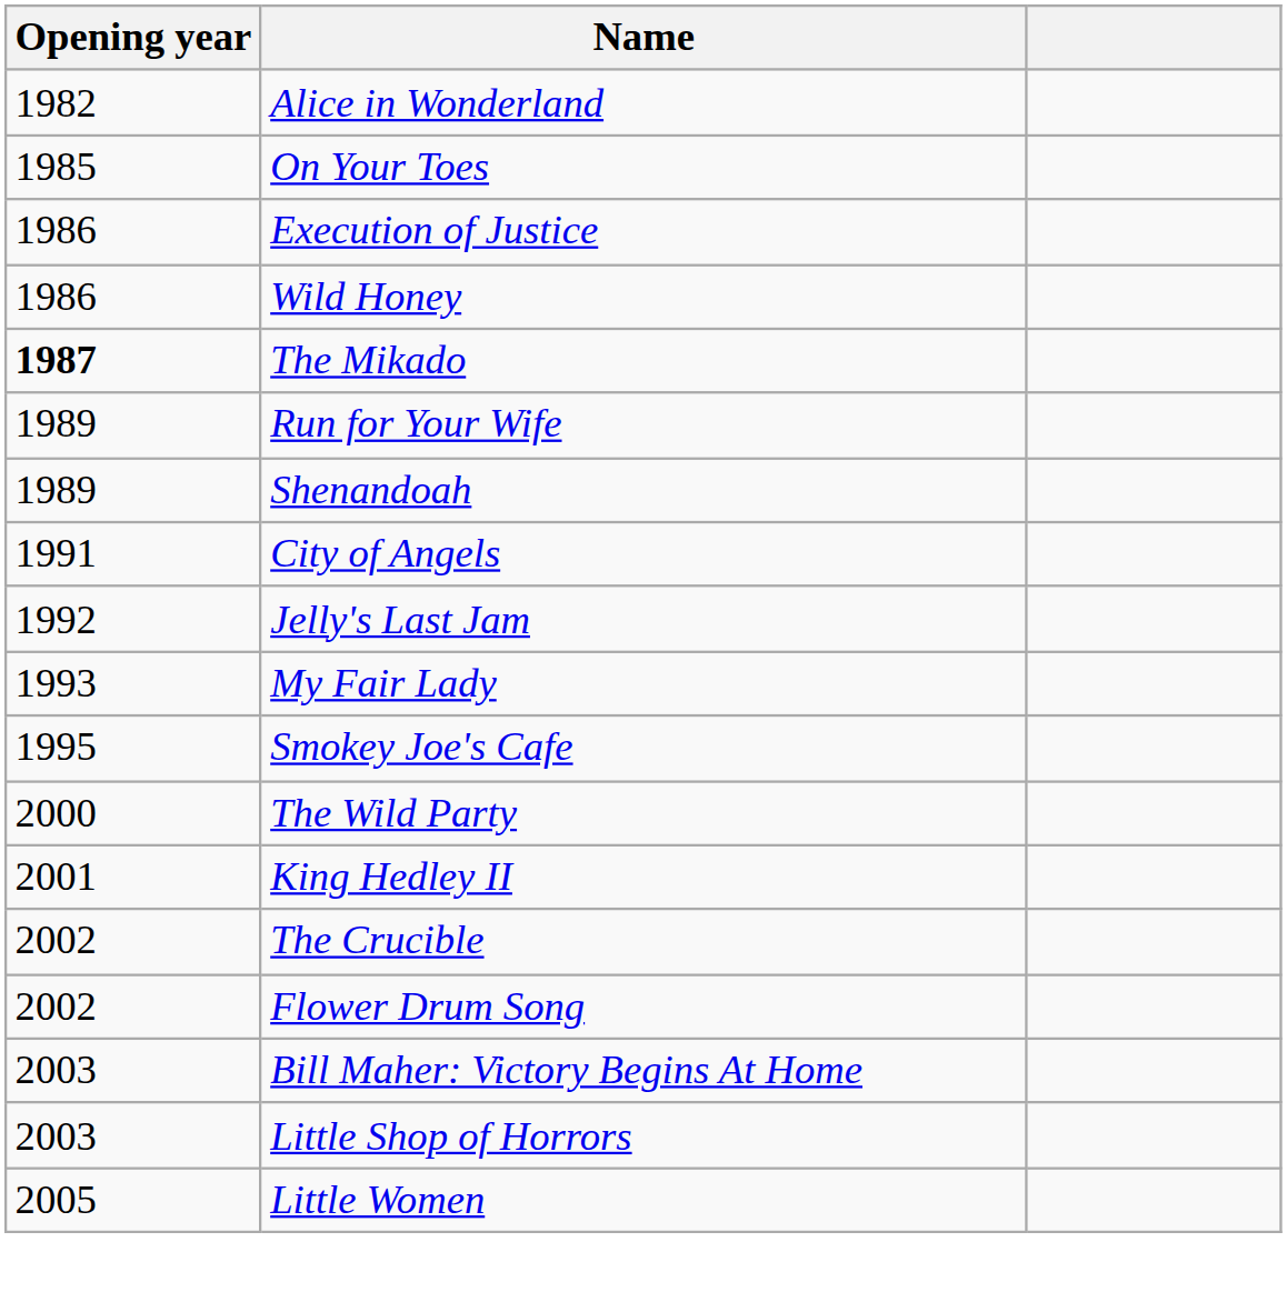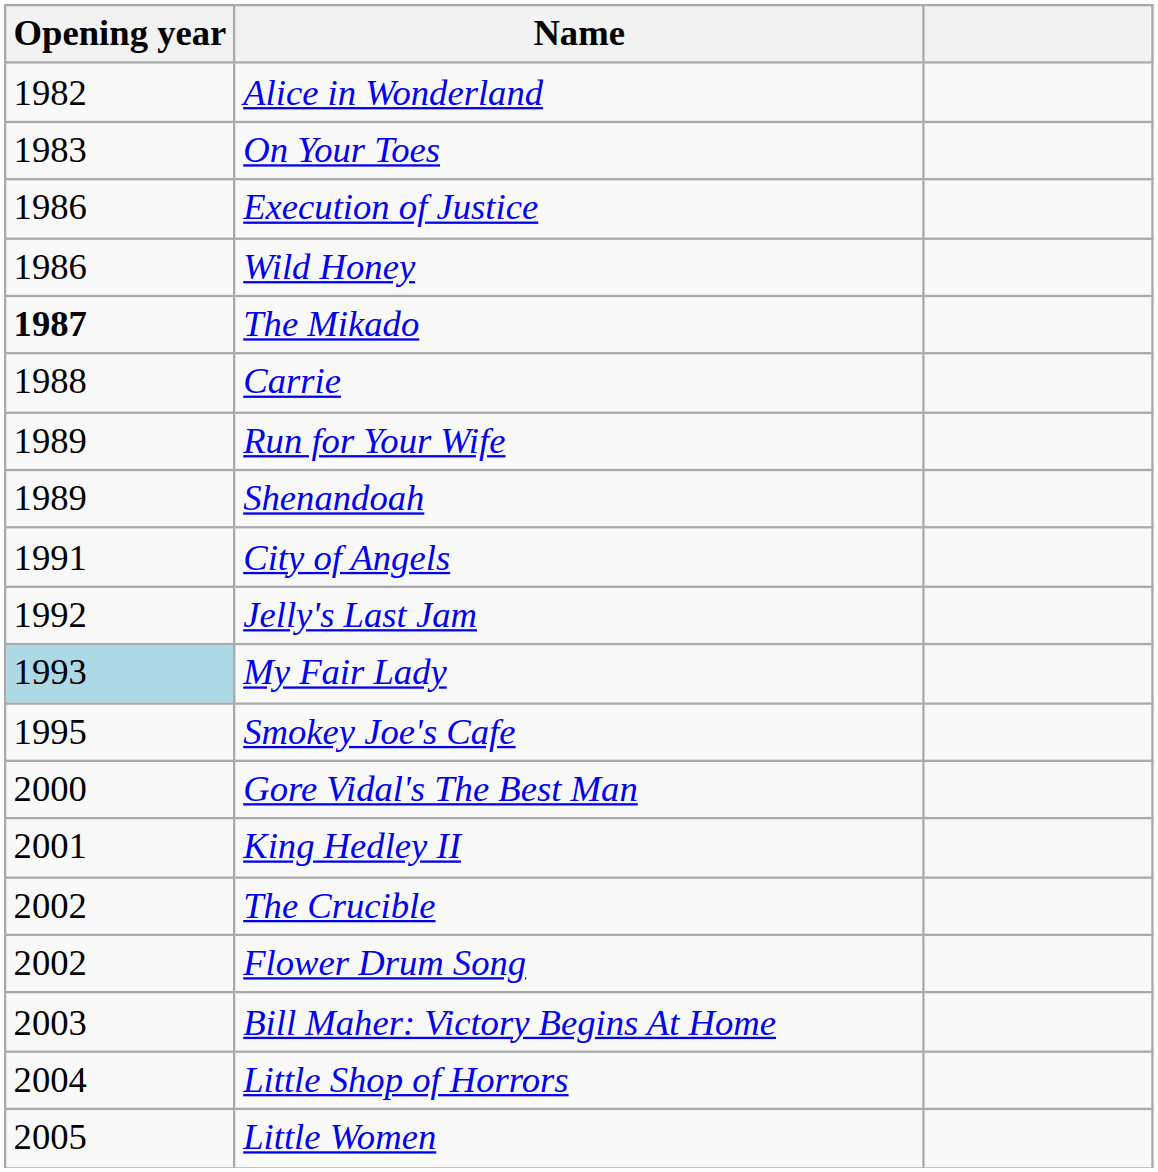 <table class="wikitable sortable collapsible">
 <tr>
 <th width=20% scope="col">Opening year</th>
 <th width=60% scope="col">Name</th>
 <th width=20% scope="col"  class="unsortable"></th>
 </tr>
 <tr>
 <td>1982</td>
 <td><em><a href='#'>Alice in Wonderland</a></em></td>
 <td></td>
 </tr>
 <tr>
-<td>1985</td>
+<td>1983</td>
 <td><em><a href='#'>On Your Toes</a></em></td>
 <td></td>
 </tr>
 <tr>
 <td>1986</td>
 <td><em><a href='#'>Execution of Justice</a></em></td>
 <td></td>
 </tr>
 <tr>
 <td>1986</td>
 <td><em><a href='#'>Wild Honey</a></em></td>
 <td></td>
 </tr>
 <tr>
 <td><strong>1987</strong></td>
 <td><em><a href='#'>The Mikado</a></em></td>
+<td></td>
+</tr>
+<tr>
+<td>1988</td>
+<td><em><a href='#'>Carrie</a></em></td>
 <td></td>
 </tr>
 <tr>
 <td>1989</td>
 <td><em><a href='#'>Run for Your Wife</a></em></td>
 <td></td>
 </tr>
 <tr>
 <td>1989</td>
 <td><em><a href='#'>Shenandoah</a></em></td>
 <td></td>
 </tr>
 <tr>
 <td>1991</td>
 <td><em><a href='#'>City of Angels</a></em></td>
 <td></td>
 </tr>
 <tr>
 <td>1992</td>
 <td><em><a href='#'>Jelly's Last Jam</a></em></td>
 <td></td>
 </tr>
 <tr>
-<td>1993</td>
+<td style="background: lightblue;">1993</td>
 <td><em><a href='#'>My Fair Lady</a></em></td>
 <td></td>
 </tr>
 <tr>
 <td>1995</td>
 <td><em><a href='#'>Smokey Joe's Cafe</a></em></td>
 <td></td>
 </tr>
 <tr>
 <td>2000</td>
-<td><em><a href='#'>The Wild Party</a></em></td>
+<td><em><a href='#'>Gore Vidal's The Best Man</a></em></td>
 <td></td>
 </tr>
 <tr>
 <td>2001</td>
 <td><em><a href='#'>King Hedley II</a></em></td>
 <td></td>
 </tr>
 <tr>
 <td>2002</td>
 <td><em><a href='#'>The Crucible</a></em></td>
 <td></td>
 </tr>
 <tr>
 <td>2002</td>
 <td><em><a href='#'>Flower Drum Song</a></em></td>
 <td></td>
 </tr>
 <tr>
 <td>2003</td>
 <td><em><a href='#'>Bill Maher: Victory Begins At Home</a></em></td>
 <td></td>
 </tr>
 <tr>
-<td>2003</td>
+<td>2004</td>
 <td><em><a href='#'>Little Shop of Horrors</a></em></td>
 <td></td>
 </tr>
 <tr>
 <td>2005</td>
 <td><em><a href='#'>Little Women</a></em></td>
 <td></td>
 </tr>
 </table>
